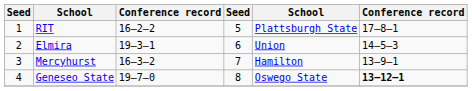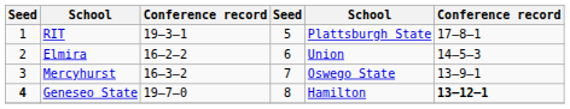 <table class="wikitable">
 <tr>
 <th>Seed</th>
 <th>School</th>
 <th>Conference record</th>
 <th>Seed</th>
 <th>School</th>
 <th>Conference record</th>
 </tr>
 <tr>
 <td align=center>1</td>
 <td><a href='#'>RIT</a></td>
-<td>16–2–2</td>
+<td>19–3–1</td>
 <td align=center>5</td>
 <td><a href='#'>Plattsburgh State</a></td>
 <td>17–8–1</td>
 </tr>
 <tr>
 <td align=center>2</td>
 <td><a href='#'>Elmira</a></td>
-<td>19–3–1</td>
+<td>16–2–2</td>
 <td align=center>6</td>
 <td><a href='#'>Union</a></td>
 <td>14–5–3</td>
 </tr>
 <tr>
 <td align=center>3</td>
 <td><a href='#'>Mercyhurst</a></td>
 <td>16–3–2</td>
 <td align=center>7</td>
-<td><a href='#'>Hamilton</a></td>
+<td><a href='#'>Oswego State</a></td>
 <td>13–9–1</td>
 </tr>
 <tr>
-<td align=center>4</td>
+<td align=center><strong>4</strong></td>
 <td><a href='#'>Geneseo State</a></td>
 <td>19–7–0</td>
 <td align=center>8</td>
-<td><a href='#'>Oswego State</a></td>
+<td><a href='#'>Hamilton</a></td>
 <td><strong>13–12–1</strong></td>
 </tr>
 <tr>
 </tr>
 </table>
